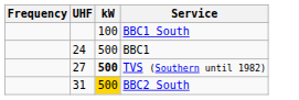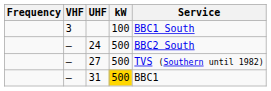 <table class="wikitable sortable">
 <tr>
 <th>Frequency</th>
+<th>VHF</th>
 <th>UHF</th>
 <th>kW</th>
 <th>Service</th>
 </tr>
 <tr>
 <td></td>
+<td>3</td>
 <td></td>
 <td>100</td>
 <td><a href='#'>BBC1 South</a></td>
 </tr>
 <tr>
 <td></td>
+<td>—</td>
 <td>24</td>
 <td>500</td>
-<td>BBC1</td>
+<td><a href='#'>BBC2 South</a></td>
 </tr>
 <tr>
 <td></td>
+<td>—</td>
 <td>27</td>
-<td><strong>500</strong></td>
+<td>500</td>
 <td><a href='#'>TVS</a> <small>(<a href='#'>Southern</a> until 1982)</small></td>
 </tr>
 <tr>
 <td></td>
+<td>—</td>
 <td>31</td>
 <td style="background: gold;">500</td>
-<td><a href='#'>BBC2 South</a></td>
+<td>BBC1</td>
 </tr>
 </table>
